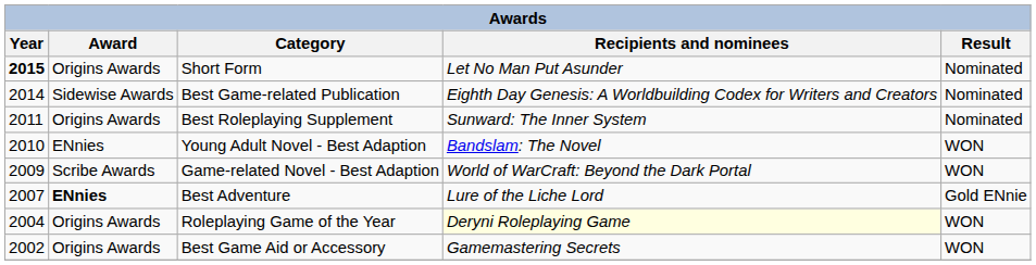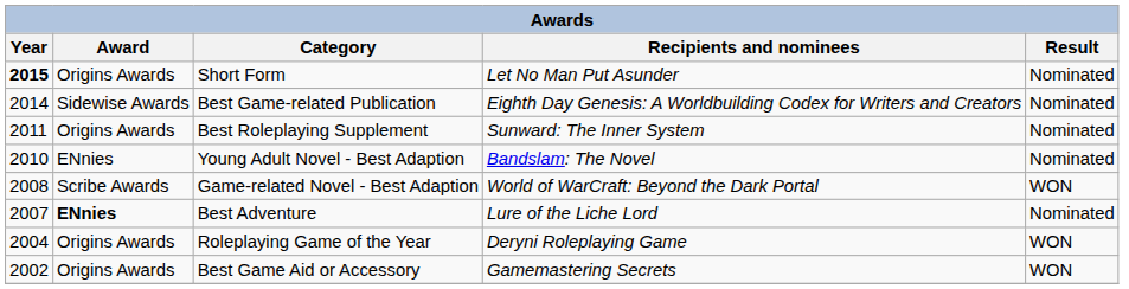 <table class="wikitable" style="font-size: 90%;">
 <tr>
 <th colspan="5" style="background: LightSteelBlue;">Awards</th>
 </tr>
 <tr>
 <th>Year</th>
 <th>Award</th>
 <th>Category</th>
 <th>Recipients and nominees</th>
 <th>Result</th>
 </tr>
 <tr>
 <td rowspan="1"><strong>2015</strong></td>
 <td>Origins Awards</td>
 <td>Short Form</td>
 <td><em>Let No Man Put Asunder</em></td>
 <td>Nominated</td>
 </tr>
 <tr>
 <td rowspan="1">2014</td>
 <td>Sidewise Awards</td>
 <td>Best Game-related Publication</td>
 <td><em>Eighth Day Genesis: A Worldbuilding Codex for Writers and Creators</em></td>
 <td>Nominated</td>
 </tr>
 <tr>
 <td rowspan="1">2011</td>
 <td>Origins Awards</td>
 <td>Best Roleplaying Supplement</td>
 <td><em>Sunward: The Inner System</em></td>
 <td>Nominated</td>
 </tr>
 <tr>
 <td rowspan="1">2010</td>
 <td>ENnies</td>
 <td>Young Adult Novel - Best Adaption</td>
 <td><em><a href='#'>Bandslam</a>: The Novel</em></td>
-<td>WON</td>
+<td>Nominated</td>
 </tr>
 <tr>
-<td rowspan="1">2009</td>
+<td rowspan="1">2008</td>
 <td>Scribe Awards</td>
 <td>Game-related Novel - Best Adaption</td>
 <td><em>World of WarCraft: Beyond the Dark Portal</em></td>
 <td>WON</td>
 </tr>
 <tr>
 <td rowspan="1">2007</td>
 <td><strong>ENnies</strong></td>
 <td>Best Adventure</td>
 <td><em>Lure of the Liche Lord</em></td>
-<td>Gold ENnie</td>
+<td>Nominated</td>
 </tr>
 <tr>
 <td rowspan="1">2004</td>
 <td>Origins Awards</td>
 <td>Roleplaying Game of the Year</td>
-<td style="background: lightyellow;"><em>Deryni Roleplaying Game</em></td>
+<td><em>Deryni Roleplaying Game</em></td>
 <td>WON</td>
 </tr>
 <tr>
 <td rowspan="1">2002</td>
 <td>Origins Awards</td>
 <td>Best Game Aid or Accessory</td>
 <td><em>Gamemastering Secrets</em></td>
 <td>WON</td>
 </tr>
 <tr>
 </tr>
 </table>
